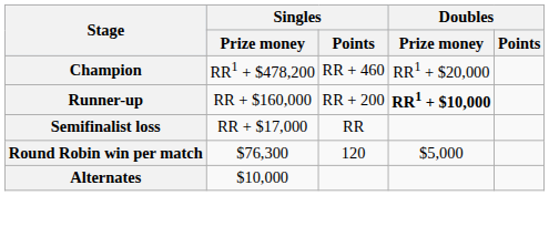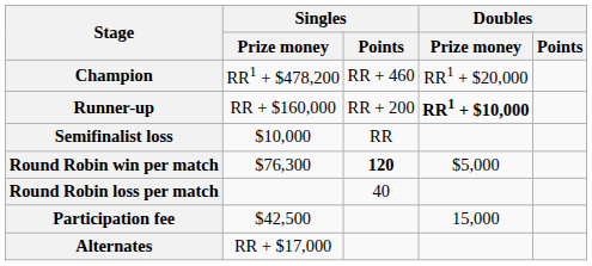 <table class=wikitable style=text-align:center>
 <tr style="background:#d1e4fd;">
 <th rowspan=2>Stage</th>
 <th colspan=2>Singles</th>
 <th colspan=2>Doubles</th>
 </tr>
 <tr>
 <th>Prize money</th>
 <th>Points</th>
 <th>Prize money</th>
 <th>Points</th>
 </tr>
 <tr>
 <th>Champion</th>
 <td>RR<sup>1</sup> + $478,200</td>
 <td>RR + 460</td>
 <td>RR<sup>1</sup> + $20,000</td>
 <td></td>
 </tr>
 <tr>
 <th>Runner-up</th>
 <td>RR + $160,000</td>
 <td>RR + 200</td>
 <td><strong>RR<sup>1</sup> + $10,000</strong></td>
 <td></td>
 </tr>
 <tr>
 <th>Semifinalist loss</th>
-<td>RR + $17,000</td>
+<td>$10,000</td>
 <td>RR</td>
 <td></td>
 <td></td>
 </tr>
 <tr>
 <th>Round Robin win per match</th>
 <td>$76,300</td>
-<td>120</td>
+<td><strong>120</strong></td>
 <td>$5,000</td>
 <td></td>
 </tr>
 <tr>
+<th>Round Robin loss per match</th>
+<td></td>
+<td>40</td>
+<td></td>
+<td></td>
+</tr>
+<tr>
+<th>Participation fee</th>
+<td>$42,500</td>
+<td></td>
+<td>15,000</td>
+<td></td>
+</tr>
+<tr>
 <th>Alternates</th>
-<td>$10,000</td>
+<td>RR + $17,000</td>
 <td></td>
 <td></td>
 <td></td>
 </tr>
 </table>
